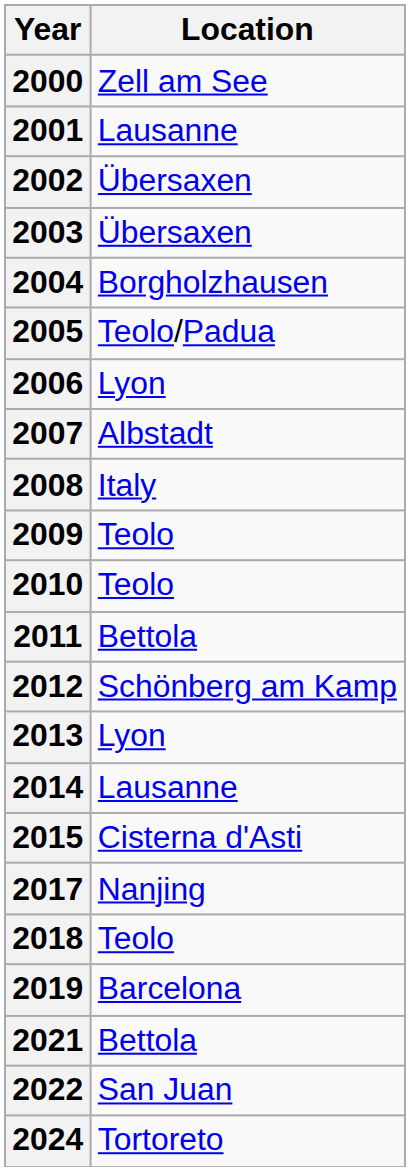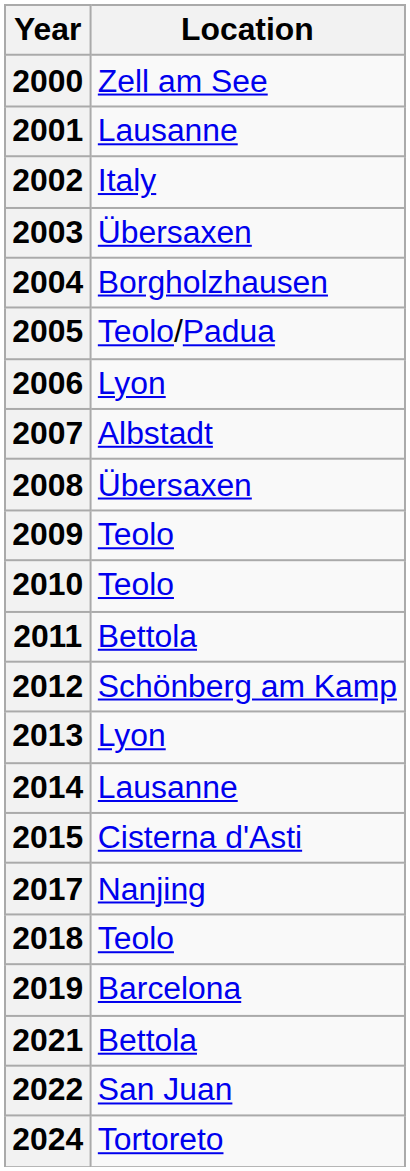 <table class="wikitable">
 <tr>
 <th scope="col">Year</th>
 <th scope="col">Location</th>
 </tr>
 <tr>
 <th scope="row;" align="center">2000</th>
 <td> <a href='#'>Zell am See</a></td>
 </tr>
 <tr>
 <th scope="row;" align="center">2001</th>
 <td> <a href='#'>Lausanne</a></td>
 </tr>
 <tr>
 <th scope="row;" align="center">2002</th>
-<td> <a href='#'>Übersaxen</a></td>
+<td> <a href='#'>Italy</a></td>
 </tr>
 <tr>
 <th scope="row;" align="center">2003</th>
 <td> <a href='#'>Übersaxen</a></td>
 </tr>
 <tr>
 <th scope="row;" align="center">2004</th>
 <td> <a href='#'>Borgholzhausen</a></td>
 </tr>
 <tr>
 <th scope="row;" align="center">2005</th>
 <td> <a href='#'>Teolo</a>/<a href='#'>Padua</a></td>
 </tr>
 <tr>
 <th scope="row;" align="center">2006</th>
 <td> <a href='#'>Lyon</a></td>
 </tr>
 <tr>
 <th scope="row;" align="center">2007</th>
 <td> <a href='#'>Albstadt</a></td>
 </tr>
 <tr>
 <th scope="row;" align="center">2008</th>
-<td> <a href='#'>Italy</a></td>
+<td> <a href='#'>Übersaxen</a></td>
 </tr>
 <tr>
 <th scope="row;" align="center">2009</th>
 <td> <a href='#'>Teolo</a></td>
 </tr>
 <tr>
 <th scope="row;" align="center">2010</th>
 <td> <a href='#'>Teolo</a></td>
 </tr>
 <tr>
 <th scope="row;" align="center">2011</th>
 <td> <a href='#'>Bettola</a></td>
 </tr>
 <tr>
 <th scope="row;" align="center">2012</th>
 <td> <a href='#'>Schönberg am Kamp</a></td>
 </tr>
 <tr>
 <th scope="row;" align="center">2013</th>
 <td> <a href='#'>Lyon</a></td>
 </tr>
 <tr>
 <th scope="row;" align="center">2014</th>
 <td> <a href='#'>Lausanne</a></td>
 </tr>
 <tr>
 <th scope="row;" align="center">2015</th>
 <td> <a href='#'>Cisterna d'Asti</a></td>
 </tr>
 <tr>
 <th scope="row;" align="center">2017</th>
 <td> <a href='#'>Nanjing</a></td>
 </tr>
 <tr>
 <th scope="row;" align="center">2018</th>
 <td> <a href='#'>Teolo</a></td>
 </tr>
 <tr>
 <th scope="row;" align="center">2019</th>
 <td> <a href='#'>Barcelona</a></td>
 </tr>
 <tr>
 <th scope="row;" align="center">2021</th>
 <td> <a href='#'>Bettola</a></td>
 </tr>
 <tr>
 <th scope="row;" align="center">2022</th>
 <td> <a href='#'>San Juan</a></td>
 </tr>
 <tr>
 <th scope="row;" align="center">2024</th>
 <td> <a href='#'>Tortoreto</a></td>
 </tr>
 </table>
